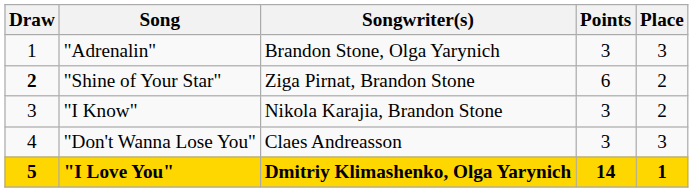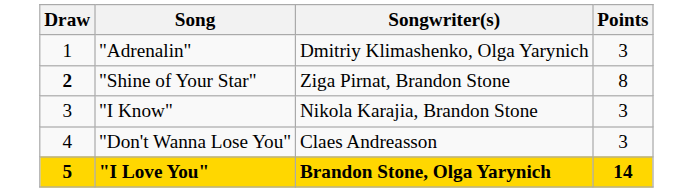 <table class="sortable wikitable" style="margin: 1em auto 1em auto; text-align:center;">
 <tr>
 <th>Draw</th>
 <th>Song</th>
 <th>Songwriter(s)</th>
 <th>Points</th>
-<th>Place</th>
 </tr>
 <tr>
 <td>1</td>
 <td style="text-align:left;">"Adrenalin" </td>
-<td style="text-align:left;">Brandon Stone, Olga Yarynich</td>
-<td>3</td>
+<td style="text-align:left;">Dmitriy Klimashenko, Olga Yarynich</td>
 <td>3</td>
 </tr>
 <tr>
 <td><strong>2</strong></td>
 <td style="text-align:left;">"Shine of Your Star"</td>
 <td style="text-align:left;">Ziga Pirnat, Brandon Stone</td>
-<td>6</td>
-<td>2</td>
+<td>8</td>
 </tr>
 <tr>
 <td>3</td>
 <td style="text-align:left;">"I Know"</td>
 <td style="text-align:left;">Nikola Karajia, Brandon Stone</td>
 <td>3</td>
-<td>2</td>
 </tr>
 <tr>
 <td>4</td>
 <td style="text-align:left;">"Don't Wanna Lose You"</td>
 <td style="text-align:left;">Claes Andreasson</td>
 <td>3</td>
-<td>3</td>
 </tr>
 <tr style="font-weight:bold; background:gold">
 <td>5</td>
 <td style="text-align:left;">"I Love You"</td>
-<td style="text-align:left;">Dmitriy Klimashenko, Olga Yarynich</td>
+<td style="text-align:left;">Brandon Stone, Olga Yarynich</td>
 <td>14</td>
-<td>1</td>
 </tr>
 </table>
